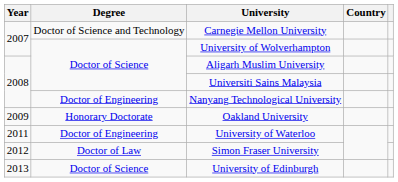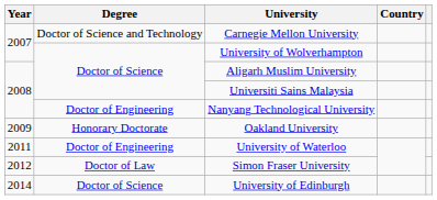 <table class="wikitable sortable" style="text-align:center;">
 <tr>
 <th>Year</th>
 <th>Degree</th>
 <th>University</th>
 <th>Country</th>
 <th></th>
 </tr>
 <tr>
 <td rowspan="2">2007</td>
 <td>Doctor of Science and Technology</td>
 <td><a href='#'>Carnegie Mellon University</a></td>
 <td></td>
 <td></td>
 </tr>
 <tr>
 <td rowspan="3"><a href='#'>Doctor of Science</a></td>
 <td><a href='#'>University of Wolverhampton</a></td>
 <td></td>
 <td></td>
 </tr>
 <tr>
 <td rowspan="3">2008</td>
 <td><a href='#'>Aligarh Muslim University</a></td>
 <td></td>
 <td></td>
 </tr>
 <tr>
 <td><a href='#'>Universiti Sains Malaysia</a></td>
 <td></td>
 <td></td>
 </tr>
 <tr>
 <td><a href='#'>Doctor of Engineering</a></td>
 <td><a href='#'>Nanyang Technological University</a></td>
 <td></td>
 <td></td>
 </tr>
 <tr>
 <td>2009</td>
 <td><a href='#'>Honorary Doctorate</a></td>
 <td><a href='#'>Oakland University</a></td>
 <td></td>
 <td></td>
 </tr>
 <tr>
 <td>2011</td>
 <td><a href='#'>Doctor of Engineering</a></td>
 <td><a href='#'>University of Waterloo</a></td>
 <td rowspan="2"></td>
 <td></td>
 </tr>
 <tr>
 <td>2012</td>
 <td><a href='#'>Doctor of Law</a></td>
 <td><a href='#'>Simon Fraser University</a></td>
 <td></td>
 </tr>
 <tr>
-<td>2013</td>
+<td>2014</td>
 <td><a href='#'>Doctor of Science</a></td>
 <td><a href='#'>University of Edinburgh</a></td>
 <td></td>
 <td></td>
 </tr>
 </table>
